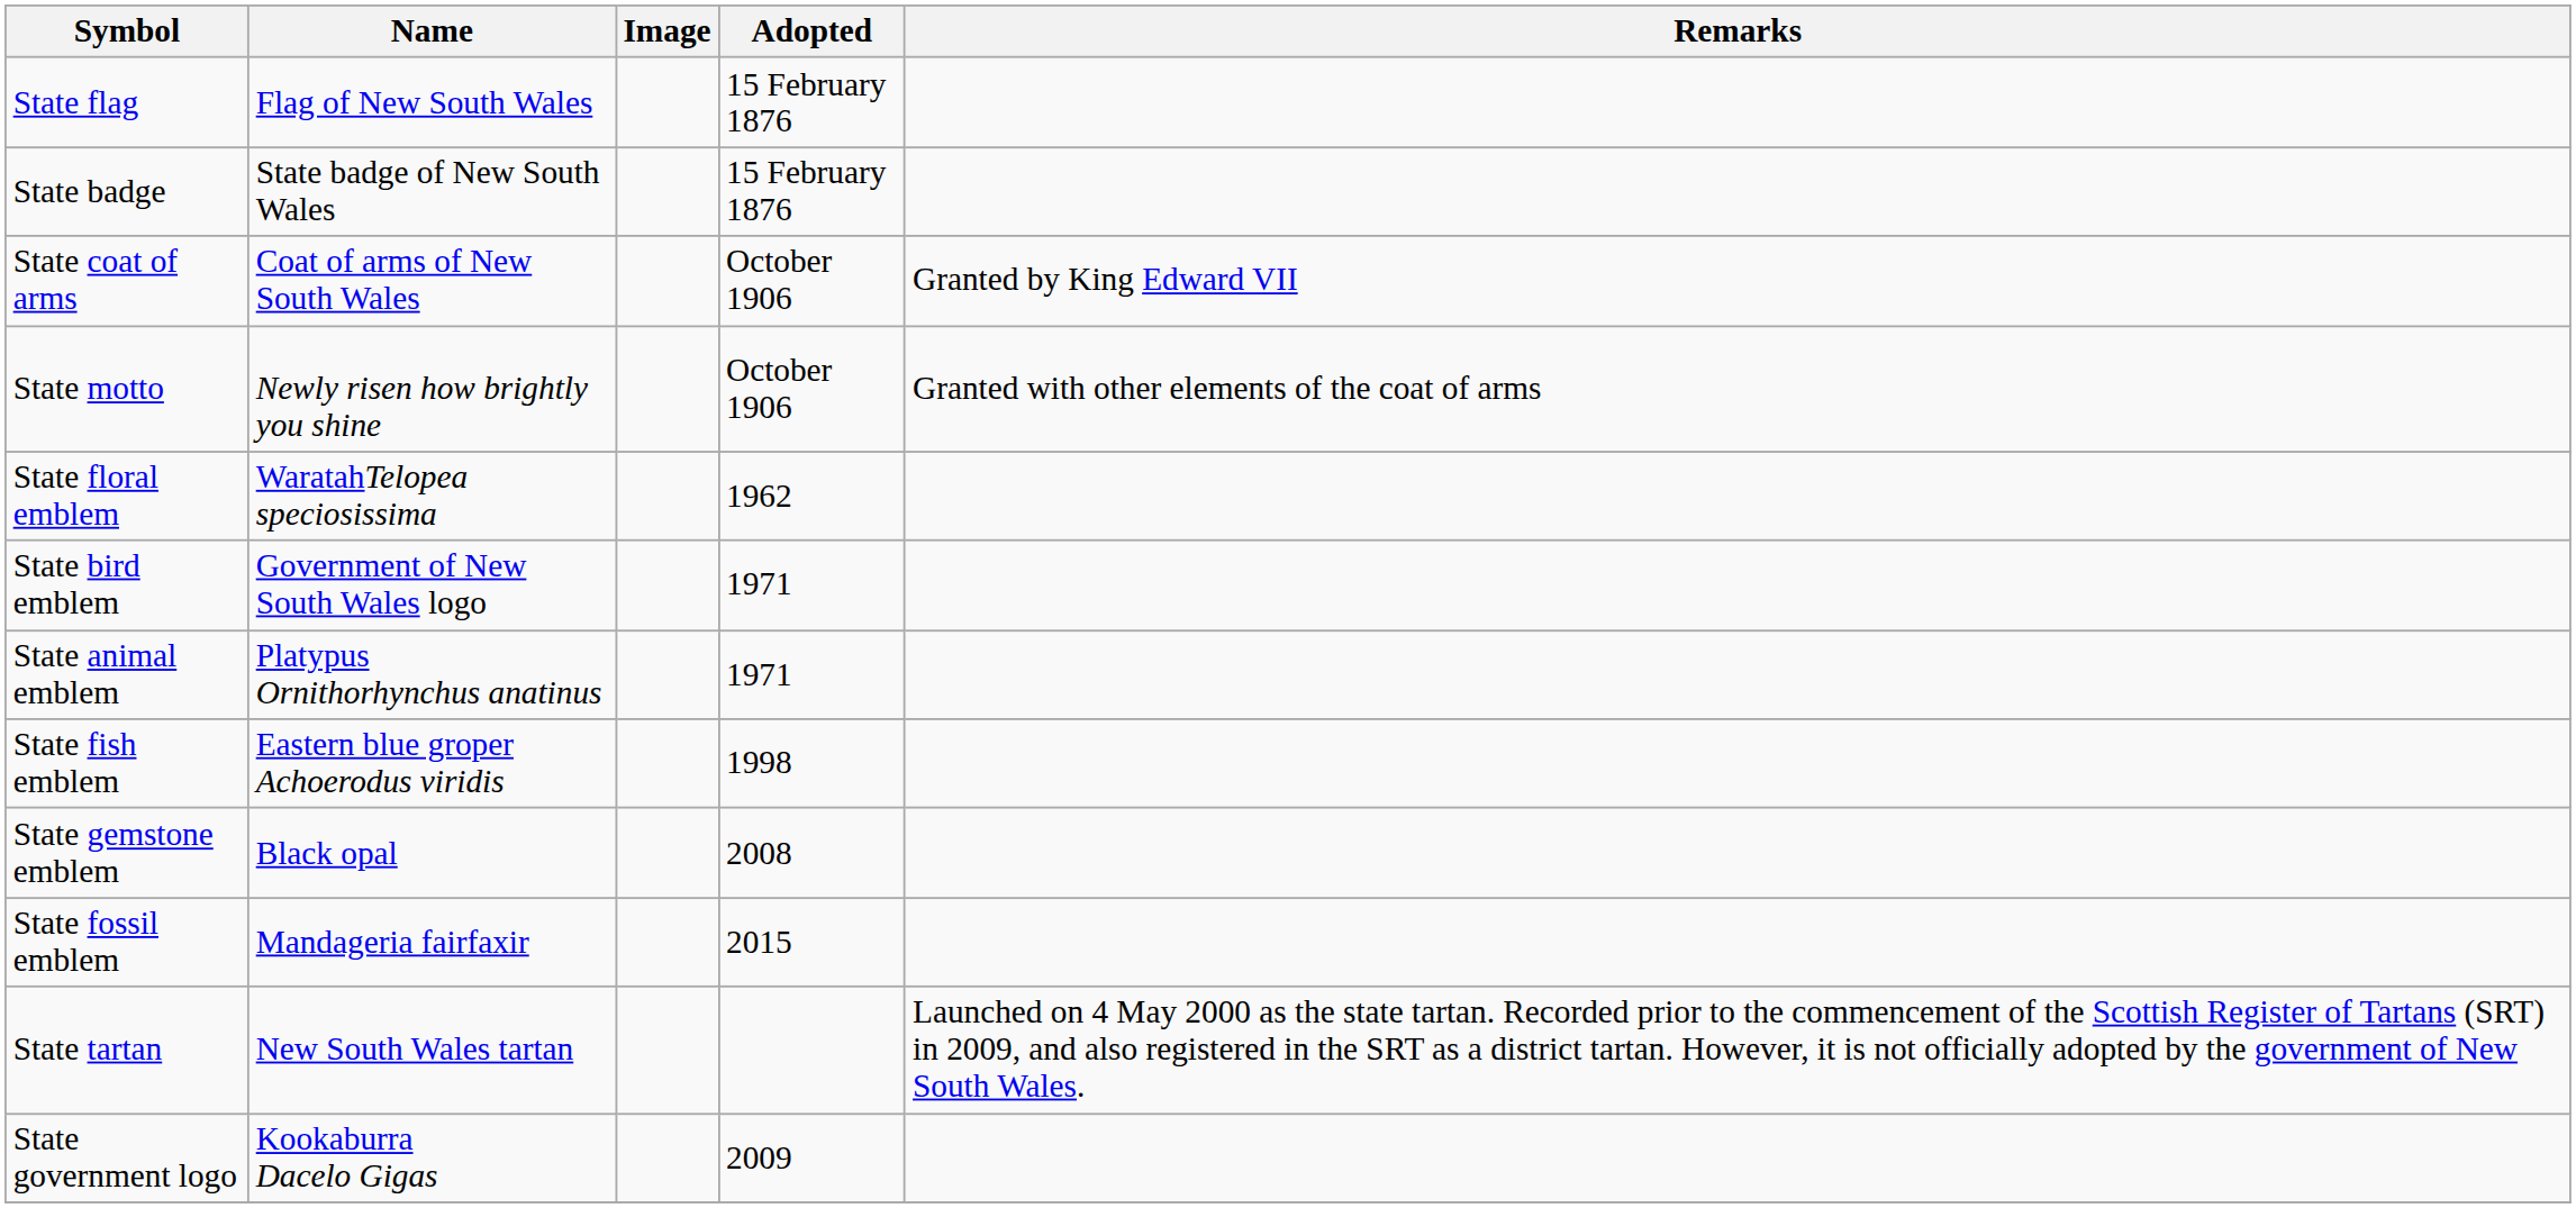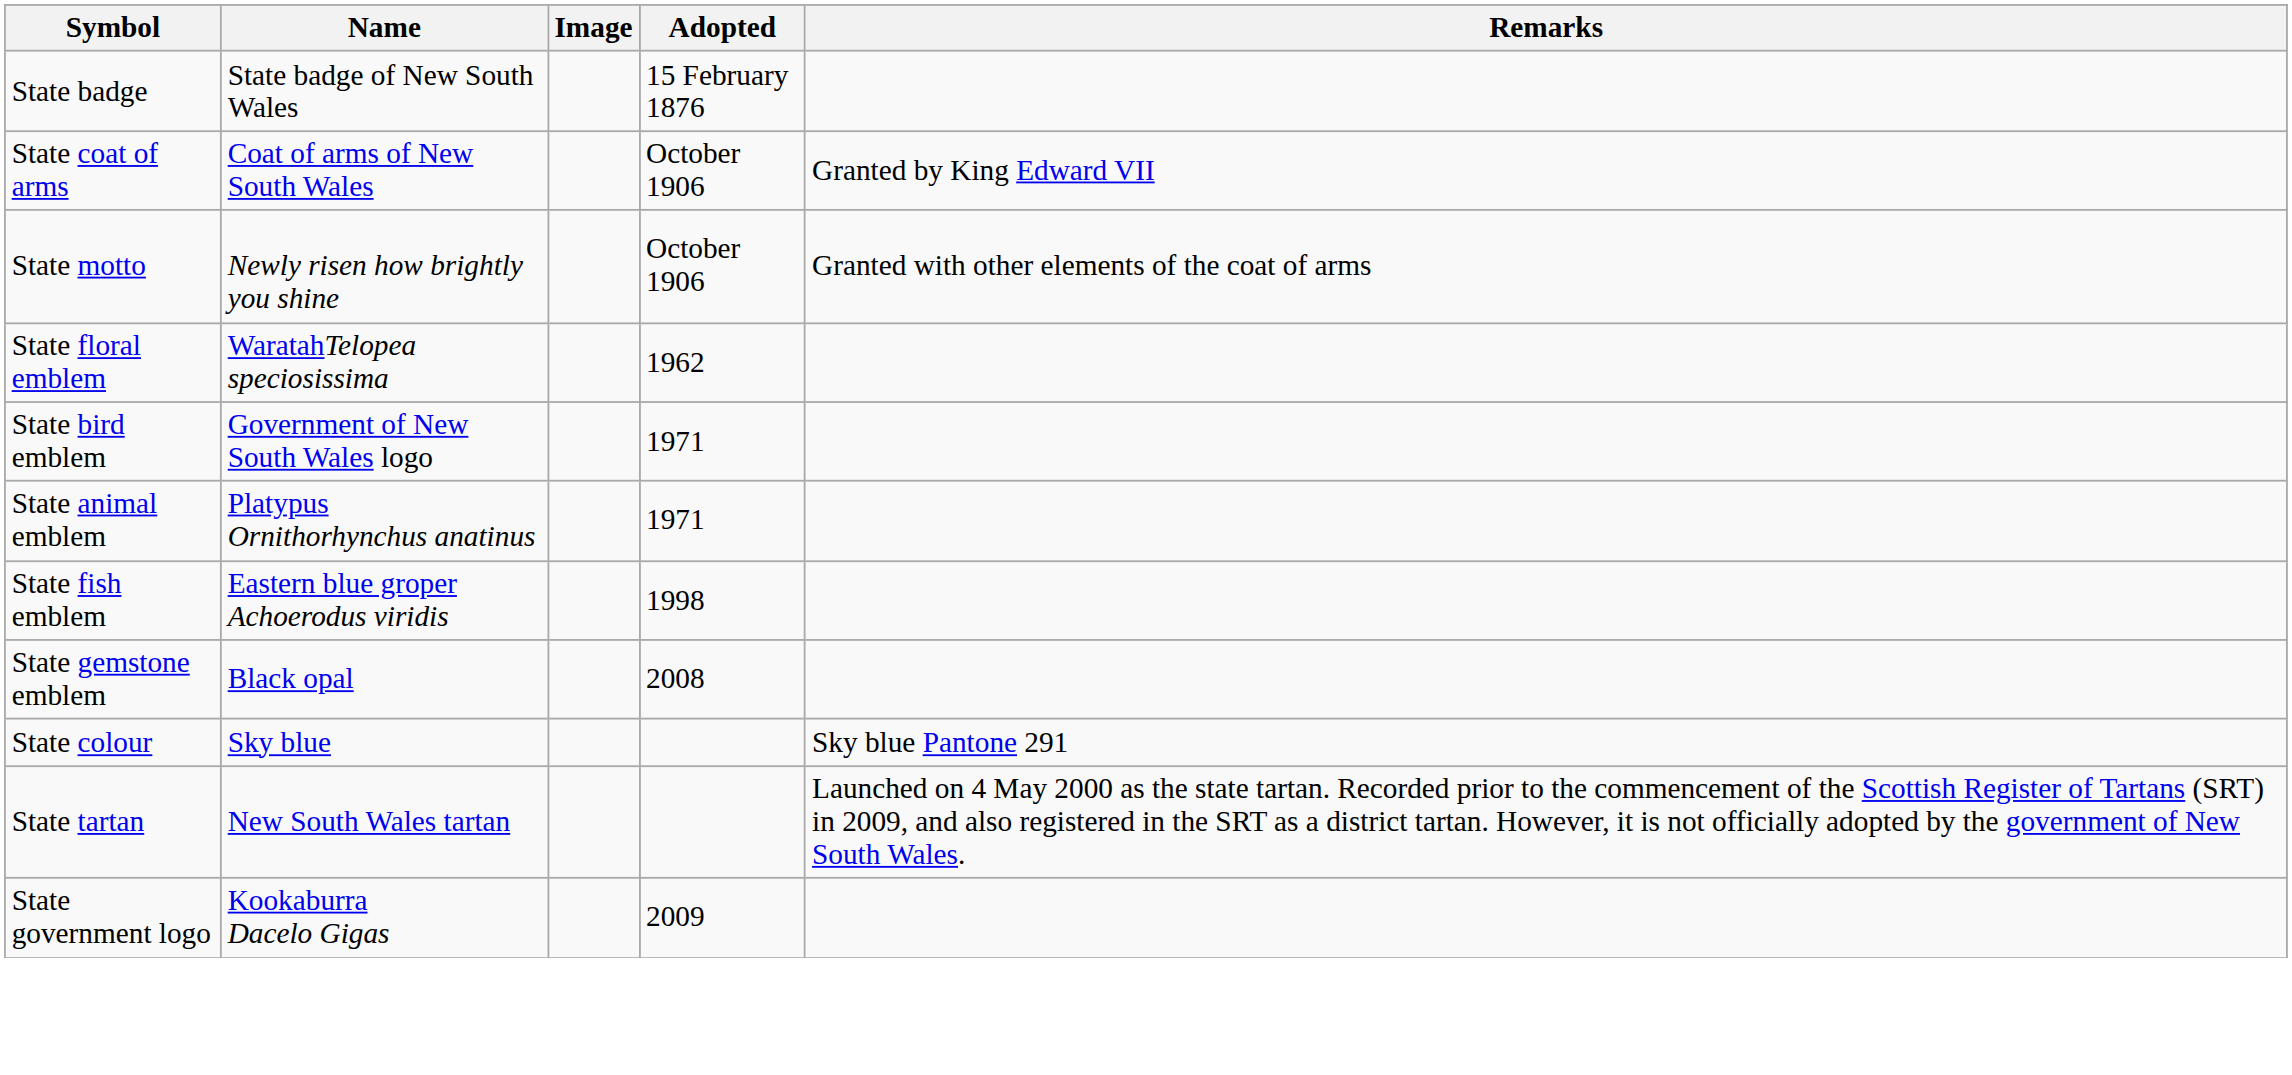 <table class="wikitable" border="1">
 <tr>
 <th>Symbol</th>
 <th>Name</th>
 <th>Image</th>
 <th>Adopted</th>
 <th>Remarks</th>
-</tr>
-<tr>
-<td><a href='#'>State flag</a></td>
-<td><a href='#'>Flag of New South Wales</a></td>
-<td></td>
-<td>15 February 1876</td>
-<td></td>
 </tr>
 <tr>
 <td>State badge</td>
 <td>State badge of New South Wales</td>
 <td></td>
 <td>15 February 1876</td>
 <td></td>
 </tr>
 <tr>
 <td>State <a href='#'>coat of arms</a></td>
 <td><a href='#'>Coat of arms of New South Wales</a></td>
 <td></td>
 <td>October 1906</td>
 <td>Granted by King <a href='#'>Edward VII</a></td>
 </tr>
 <tr>
 <td>State <a href='#'>motto</a></td>
 <td><br><em>Newly risen how brightly you shine</em></td>
 <td></td>
 <td>October 1906</td>
 <td>Granted with other elements of the coat of arms</td>
 </tr>
 <tr>
 <td>State <a href='#'>floral emblem</a></td>
 <td><a href='#'>Waratah</a><em>Telopea speciosissima</em></td>
 <td></td>
 <td>1962</td>
 <td></td>
 </tr>
 <tr>
 <td>State <a href='#'>bird</a> emblem</td>
 <td><a href='#'>Government of New South Wales</a> logo</td>
 <td></td>
 <td>1971</td>
 <td></td>
 </tr>
 <tr>
 <td>State <a href='#'>animal</a> emblem</td>
 <td><a href='#'>Platypus</a><br><em>Ornithorhynchus anatinus</em></td>
 <td></td>
 <td>1971</td>
 <td></td>
 </tr>
 <tr>
 <td>State <a href='#'>fish</a> emblem</td>
 <td><a href='#'>Eastern blue groper</a><br><em>Achoerodus viridis</em></td>
 <td></td>
 <td>1998</td>
 <td></td>
 </tr>
 <tr>
 <td>State <a href='#'>gemstone</a> emblem</td>
 <td><a href='#'>Black opal</a></td>
 <td></td>
 <td>2008</td>
 <td></td>
 </tr>
 <tr>
-<td>State <a href='#'>fossil</a> emblem</td>
-<td><a href='#'>Mandageria fairfaxir</a></td>
+<td>State <a href='#'>colour</a></td>
+<td><a href='#'>Sky blue</a></td>
+<td align=center></td>
 <td></td>
-<td>2015</td>
-<td></td>
+<td>Sky blue <a href='#'>Pantone</a> 291</td>
 </tr>
 <tr>
 <td>State <a href='#'>tartan</a></td>
 <td><a href='#'>New South Wales tartan</a></td>
 <td></td>
 <td></td>
 <td>Launched on 4 May 2000 as the state tartan. Recorded prior to the commencement of the <a href='#'>Scottish Register of Tartans</a> (SRT) in 2009, and also registered in the SRT as a district tartan. However, it is not officially adopted by the <a href='#'>government of New South Wales</a>.</td>
 </tr>
 <tr>
 <td>State government logo</td>
 <td><a href='#'>Kookaburra</a><br><em>Dacelo Gigas</em></td>
 <td></td>
 <td>2009</td>
 <td></td>
 </tr>
 <tr>
 </tr>
 </table>
